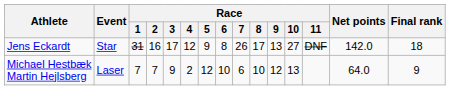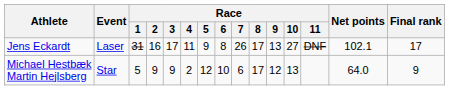 <table class="wikitable" style="font-size:90%">
 <tr>
 <th rowspan="2">Athlete</th>
 <th rowspan="2">Event</th>
 <th colspan=11>Race</th>
 <th rowspan=2>Net points</th>
 <th rowspan=2>Final rank</th>
 </tr>
 <tr style="font-size:95%">
 <th>1</th>
 <th>2</th>
 <th>3</th>
 <th>4</th>
 <th>5</th>
 <th>6</th>
 <th>7</th>
 <th>8</th>
 <th>9</th>
 <th>10</th>
 <th>11</th>
 </tr>
 <tr align=center>
 <td align=left><a href='#'>Jens Eckardt</a></td>
-<td align=left><a href='#'>Star</a></td>
+<td align=left><a href='#'>Laser</a></td>
 <td><s>31</s></td>
 <td>16</td>
 <td>17</td>
-<td>12</td>
+<td>11</td>
 <td>9</td>
 <td>8</td>
 <td>26</td>
 <td>17</td>
 <td>13</td>
 <td>27</td>
 <td><s>DNF</s></td>
-<td>142.0</td>
-<td>18</td>
+<td>102.1</td>
+<td>17</td>
 </tr>
 <tr align=center>
 <td align=left><a href='#'>Michael Hestbæk</a><br><a href='#'>Martin Hejlsberg</a></td>
-<td align=left><a href='#'>Laser</a></td>
-<td>7</td>
-<td>7</td>
+<td align=left><a href='#'>Star</a></td>
+<td>5</td>
+<td>9</td>
 <td>9</td>
 <td>2</td>
 <td>12</td>
 <td>10</td>
 <td>6</td>
-<td>10</td>
+<td>17</td>
 <td>12</td>
 <td>13</td>
 <td></td>
 <td>64.0</td>
 <td>9</td>
 </tr>
 </table>
